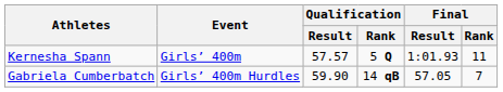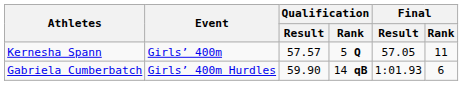 <table class="wikitable" border="1" style="font-size:90%">
 <tr>
 <th rowspan=2>Athletes</th>
 <th rowspan=2>Event</th>
 <th colspan=2>Qualification</th>
 <th colspan=2>Final</th>
 </tr>
 <tr>
 <th>Result</th>
 <th>Rank</th>
 <th>Result</th>
 <th>Rank</th>
 </tr>
 <tr>
 <td><a href='#'>Kernesha Spann</a></td>
 <td><a href='#'>Girls’ 400m</a></td>
 <td align=center>57.57</td>
 <td align=center>5 <strong>Q</strong></td>
-<td align=center>1:01.93</td>
+<td align=center>57.05</td>
 <td align=center>11</td>
 </tr>
 <tr>
 <td><a href='#'>Gabriela Cumberbatch</a></td>
 <td><a href='#'>Girls’ 400m Hurdles</a></td>
 <td align=center>59.90</td>
 <td align=center>14 <strong>qB</strong></td>
-<td align=center>57.05</td>
-<td align=center>7</td>
+<td align=center>1:01.93</td>
+<td align=center>6</td>
 </tr>
 </table>
